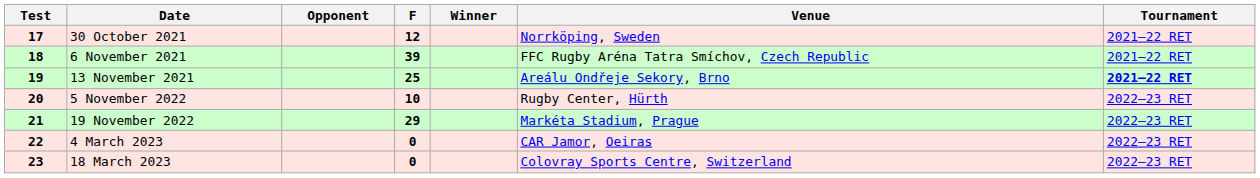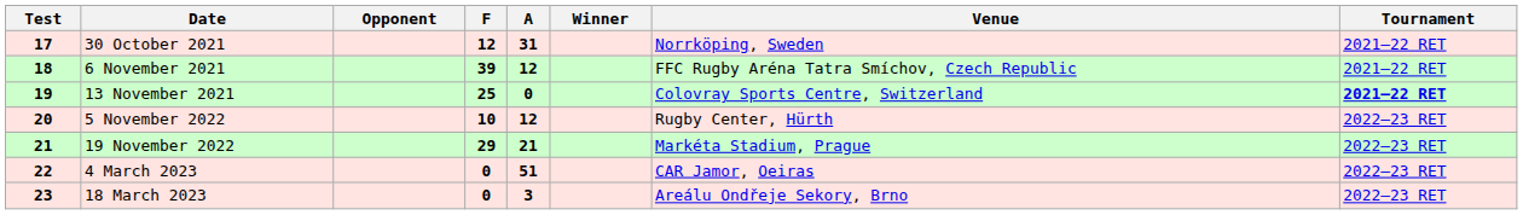 <table class="wikitable sortable" style="width:100%">
 <tr>
 <th style="width:5%">Test</th>
 <th>Date</th>
 <th>Opponent</th>
 <th>F</th>
+<th>A</th>
 <th>Winner</th>
 <th>Venue</th>
 <th>Tournament</th>
 </tr>
 <tr bgcolor="FFE4E1">
 <td align="center"><strong>17</strong></td>
 <td>30 October 2021</td>
 <td></td>
 <td align="center"><strong>12</strong></td>
+<td align="center"><strong>31</strong></td>
 <td></td>
 <td><a href='#'>Norrköping</a>, <a href='#'>Sweden</a></td>
 <td><a href='#'>2021–22 RET</a></td>
 </tr>
 <tr bgcolor="#ccffcc">
 <td align="center"><strong>18</strong></td>
 <td>6 November 2021</td>
 <td></td>
 <td align="center"><strong>39</strong></td>
+<td align="center"><strong>12</strong></td>
 <td></td>
 <td>FFC Rugby Aréna Tatra Smíchov, <a href='#'>Czech Republic</a></td>
 <td><a href='#'>2021–22 RET</a></td>
 </tr>
 <tr bgcolor="#ccffcc">
 <td align="center"><strong>19</strong></td>
 <td>13 November 2021</td>
 <td></td>
 <td align="center"><strong>25</strong></td>
+<td align="center"><strong>0</strong></td>
 <td></td>
-<td><a href='#'>Areálu Ondřeje Sekory</a>, <a href='#'>Brno</a></td>
+<td><a href='#'>Colovray Sports Centre</a>, <a href='#'>Switzerland</a></td>
 <td><strong><a href='#'>2021–22 RET</a></strong></td>
 </tr>
 <tr bgcolor="FFE4E1">
 <td align="center"><strong>20</strong></td>
 <td>5 November 2022</td>
 <td></td>
 <td align="center"><strong>10</strong></td>
+<td align="center"><strong>12</strong></td>
 <td></td>
 <td>Rugby Center, <a href='#'>Hürth</a></td>
 <td><a href='#'>2022–23 RET</a></td>
 </tr>
 <tr bgcolor="#ccffcc">
 <td align="center"><strong>21</strong></td>
 <td>19 November 2022</td>
 <td></td>
 <td align="center"><strong>29</strong></td>
+<td align="center"><strong>21</strong></td>
 <td></td>
 <td><a href='#'>Markéta Stadium</a>, <a href='#'>Prague</a></td>
 <td><a href='#'>2022–23 RET</a></td>
 </tr>
 <tr bgcolor="FFE4E1">
 <td align="center"><strong>22</strong></td>
 <td>4 March 2023</td>
 <td></td>
 <td align="center"><strong>0</strong></td>
+<td align="center"><strong>51</strong></td>
 <td></td>
 <td><a href='#'>CAR Jamor</a>, <a href='#'>Oeiras</a></td>
 <td><a href='#'>2022–23 RET</a></td>
 </tr>
 <tr bgcolor="FFE4E1">
 <td align="center"><strong>23</strong></td>
 <td>18 March 2023</td>
 <td></td>
 <td align="center"><strong>0</strong></td>
+<td align="center"><strong>3</strong></td>
 <td></td>
-<td><a href='#'>Colovray Sports Centre</a>, <a href='#'>Switzerland</a></td>
+<td><a href='#'>Areálu Ondřeje Sekory</a>, <a href='#'>Brno</a></td>
 <td><a href='#'>2022–23 RET</a></td>
 </tr>
 </table>
